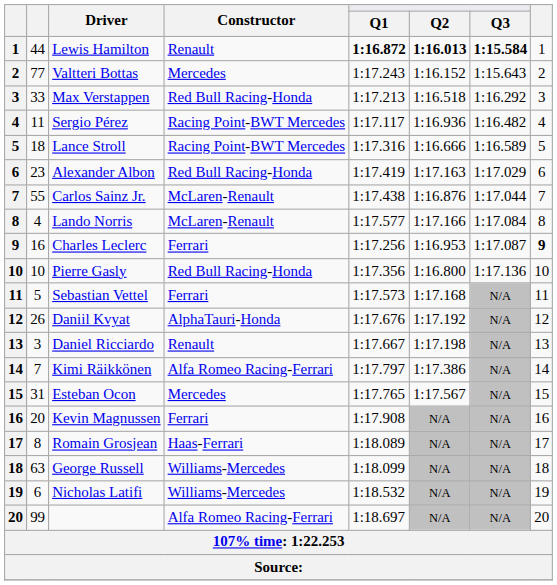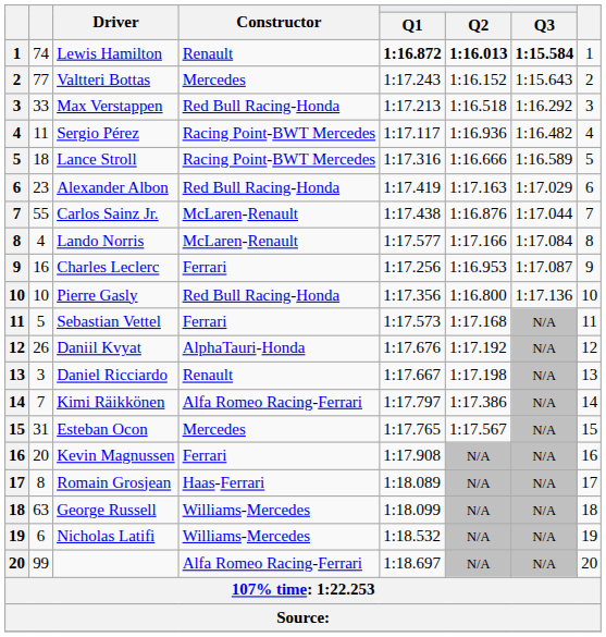 <table class="wikitable sortable" style="font-size: 85%;">
 <tr>
 <th rowspan="2"></th>
 <th rowspan="2"></th>
 <th rowspan="2">Driver</th>
 <th rowspan="2">Constructor</th>
 <th colspan="3" style="background:#eaecf0; text-align:center;"></th>
 <th rowspan="2"></th>
 </tr>
 <tr>
 <th scope="col">Q1</th>
 <th scope="col">Q2</th>
 <th scope="col">Q3</th>
 </tr>
 <tr>
 <th scope="row">1</th>
-<td align="center">44</td>
+<td align="center">74</td>
 <td data-sort-value="ham"> <a href='#'>Lewis Hamilton</a></td>
 <td><a href='#'>Renault</a></td>
 <td><strong>1:16.872</strong></td>
 <td><strong>1:16.013</strong></td>
 <td><strong>1:15.584</strong></td>
 <td align="center">1</td>
 </tr>
 <tr>
 <th scope="row">2</th>
 <td align="center">77</td>
 <td data-sort-value="bot"> <a href='#'>Valtteri Bottas</a></td>
 <td><a href='#'>Mercedes</a></td>
 <td>1:17.243</td>
 <td>1:16.152</td>
 <td>1:15.643</td>
 <td align="center">2</td>
 </tr>
 <tr>
 <th scope="row">3</th>
 <td align="center">33</td>
 <td data-sort-value="ver"> <a href='#'>Max Verstappen</a></td>
 <td><a href='#'>Red Bull Racing</a>-<a href='#'>Honda</a></td>
 <td>1:17.213</td>
 <td>1:16.518</td>
 <td>1:16.292</td>
 <td align="center">3</td>
 </tr>
 <tr>
 <th scope="row">4</th>
 <td align="center">11</td>
 <td data-sort-value="per"> <a href='#'>Sergio Pérez</a></td>
 <td nowrap><a href='#'>Racing Point</a>-<a href='#'>BWT Mercedes</a></td>
 <td>1:17.117</td>
 <td>1:16.936</td>
 <td>1:16.482</td>
 <td align="center">4</td>
 </tr>
 <tr>
 <th scope="row">5</th>
 <td align="center">18</td>
 <td data-sort-value="str"> <a href='#'>Lance Stroll</a></td>
 <td><a href='#'>Racing Point</a>-<a href='#'>BWT Mercedes</a></td>
 <td>1:17.316</td>
 <td>1:16.666</td>
 <td>1:16.589</td>
 <td align="center">5</td>
 </tr>
 <tr>
 <th scope="row">6</th>
 <td align="center">23</td>
 <td data-sort-value="alb"> <a href='#'>Alexander Albon</a></td>
 <td><a href='#'>Red Bull Racing</a>-<a href='#'>Honda</a></td>
 <td>1:17.419</td>
 <td>1:17.163</td>
 <td>1:17.029</td>
 <td align="center">6</td>
 </tr>
 <tr>
 <th scope="row">7</th>
 <td align="center">55</td>
 <td data-sort-value="sai"> <a href='#'>Carlos Sainz Jr.</a></td>
 <td><a href='#'>McLaren</a>-<a href='#'>Renault</a></td>
 <td>1:17.438</td>
 <td>1:16.876</td>
 <td>1:17.044</td>
 <td align="center">7</td>
 </tr>
 <tr>
 <th scope="row">8</th>
 <td align="center">4</td>
 <td data-sort-value="nor"> <a href='#'>Lando Norris</a></td>
 <td><a href='#'>McLaren</a>-<a href='#'>Renault</a></td>
 <td>1:17.577</td>
 <td>1:17.166</td>
 <td>1:17.084</td>
 <td align="center">8</td>
 </tr>
 <tr>
 <th scope="row">9</th>
 <td align="center">16</td>
 <td data-sort-value="lec"> <a href='#'>Charles Leclerc</a></td>
 <td><a href='#'>Ferrari</a></td>
 <td>1:17.256</td>
 <td>1:16.953</td>
 <td>1:17.087</td>
-<td align="center"><strong>9</strong></td>
+<td align="center">9</td>
 </tr>
 <tr>
 <th scope="row">10</th>
 <td align="center">10</td>
 <td data-sort-value="gas"> <a href='#'>Pierre Gasly</a></td>
 <td><a href='#'>Red Bull Racing</a>-<a href='#'>Honda</a></td>
 <td>1:17.356</td>
 <td>1:16.800</td>
 <td>1:17.136</td>
 <td align="center">10</td>
 </tr>
 <tr>
 <th scope="row">11</th>
 <td align="center">5</td>
 <td data-sort-value="vet"> <a href='#'>Sebastian Vettel</a></td>
 <td><a href='#'>Ferrari</a></td>
 <td>1:17.573</td>
 <td>1:17.168</td>
 <td style="background: silver" align="center" data-sort-value="11"><small>N/A</small></td>
 <td align="center">11</td>
 </tr>
 <tr>
 <th scope="row">12</th>
 <td align="center">26</td>
 <td data-sort-value="kvy"> <a href='#'>Daniil Kvyat</a></td>
 <td><a href='#'>AlphaTauri</a>-<a href='#'>Honda</a></td>
 <td>1:17.676</td>
 <td>1:17.192</td>
 <td style="background: silver" align="center" data-sort-value="12"><small>N/A</small></td>
 <td align="center">12</td>
 </tr>
 <tr>
 <th scope="row">13</th>
 <td align="center">3</td>
 <td data-sort-value="ric"> <a href='#'>Daniel Ricciardo</a></td>
 <td><a href='#'>Renault</a></td>
 <td>1:17.667</td>
 <td>1:17.198</td>
 <td style="background: silver" align="center" data-sort-value="13"><small>N/A</small></td>
 <td align="center">13</td>
 </tr>
 <tr>
 <th scope="row">14</th>
 <td align="center">7</td>
 <td data-sort-value="rai"> <a href='#'>Kimi Räikkönen</a></td>
 <td><a href='#'>Alfa Romeo Racing</a>-<a href='#'>Ferrari</a></td>
 <td>1:17.797</td>
 <td>1:17.386</td>
 <td style="background: silver" align="center" data-sort-value="14"><small>N/A</small></td>
 <td align="center">14</td>
 </tr>
 <tr>
 <th scope="row">15</th>
 <td align="center">31</td>
 <td data-sort-value="oco"> <a href='#'>Esteban Ocon</a></td>
 <td><a href='#'>Mercedes</a></td>
 <td>1:17.765</td>
 <td>1:17.567</td>
 <td style="background: silver" align="center" data-sort-value="15"><small>N/A</small></td>
 <td align="center">15</td>
 </tr>
 <tr>
 <th scope="row">16</th>
 <td align="center">20</td>
 <td data-sort-value="mag"> <a href='#'>Kevin Magnussen</a></td>
 <td><a href='#'>Ferrari</a></td>
 <td>1:17.908</td>
 <td style="background: silver" align="center" data-sort-value="16"><small>N/A</small></td>
 <td style="background: silver" align="center" data-sort-value="16"><small>N/A</small></td>
 <td align="center">16</td>
 </tr>
 <tr>
 <th scope="row">17</th>
 <td align="center">8</td>
 <td data-sort-value="gro"> <a href='#'>Romain Grosjean</a></td>
 <td><a href='#'>Haas</a>-<a href='#'>Ferrari</a></td>
 <td>1:18.089</td>
 <td style="background: silver" align="center" data-sort-value="17"><small>N/A</small></td>
 <td style="background: silver" align="center" data-sort-value="17"><small>N/A</small></td>
 <td align="center">17</td>
 </tr>
 <tr>
 <th scope="row">18</th>
 <td align="center">63</td>
 <td data-sort-value="rus"> <a href='#'>George Russell</a></td>
 <td><a href='#'>Williams</a>-<a href='#'>Mercedes</a></td>
 <td>1:18.099</td>
 <td style="background: silver" align="center" data-sort-value="18"><small>N/A</small></td>
 <td style="background: silver" align="center" data-sort-value="18"><small>N/A</small></td>
 <td align="center">18</td>
 </tr>
 <tr>
 <th scope="row">19</th>
 <td align="center">6</td>
 <td data-sort-value="lat"> <a href='#'>Nicholas Latifi</a></td>
 <td><a href='#'>Williams</a>-<a href='#'>Mercedes</a></td>
 <td>1:18.532</td>
 <td style="background: silver" align="center" data-sort-value="19"><small>N/A</small></td>
 <td style="background: silver" align="center" data-sort-value="19"><small>N/A</small></td>
 <td align="center">19</td>
 </tr>
 <tr>
 <th scope="row">20</th>
 <td align="center">99</td>
 <td data-sort-value="gio"></td>
 <td><a href='#'>Alfa Romeo Racing</a>-<a href='#'>Ferrari</a></td>
 <td>1:18.697</td>
 <td style="background: silver" align="center" data-sort-value="20"><small>N/A</small></td>
 <td style="background: silver" align="center" data-sort-value="20"><small>N/A</small></td>
 <td align="center">20</td>
 </tr>
 <tr>
 <th colspan="8"><a href='#'>107% time</a>: 1:22.253</th>
 </tr>
 <tr>
 <th colspan="8">Source:</th>
 </tr>
 <tr>
 </tr>
 </table>
